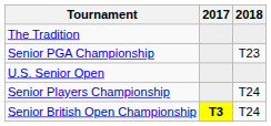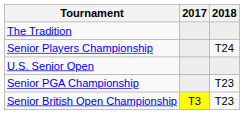 <table class="wikitable" style="font-size:95%;text-align:center;">
 <tr>
 <th>Tournament</th>
 <th>2017</th>
 <th>2018</th>
 </tr>
 <tr>
 <td align=left><a href='#'>The Tradition</a></td>
 <td style="background:#eeeeee;"></td>
 <td style="background:#eeeeee;"></td>
 </tr>
 <tr>
-<td align=left><a href='#'>Senior PGA Championship</a></td>
+<td align=left><a href='#'>Senior Players Championship</a></td>
 <td style="background:#eeeeee;"></td>
-<td>T23</td>
+<td>T24</td>
 </tr>
 <tr>
 <td align=left><a href='#'>U.S. Senior Open</a></td>
 <td style="background:#eeeeee;"></td>
 <td style="background:#eeeeee;"></td>
 </tr>
 <tr>
-<td align=left><a href='#'>Senior Players Championship</a></td>
+<td align=left><a href='#'>Senior PGA Championship</a></td>
 <td style="background:#eeeeee;"></td>
-<td>T24</td>
+<td>T23</td>
 </tr>
 <tr>
 <td align=left><a href='#'>Senior British Open Championship</a></td>
-<td style="background:yellow;"><strong>T3</strong></td>
-<td>T24</td>
+<td style="background:yellow;">T3</td>
+<td>T23</td>
 </tr>
 </table>
